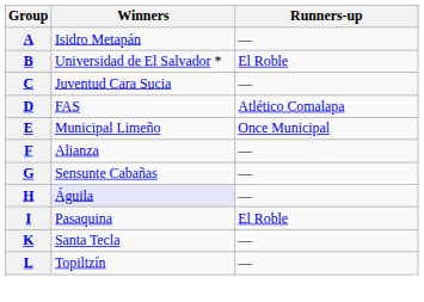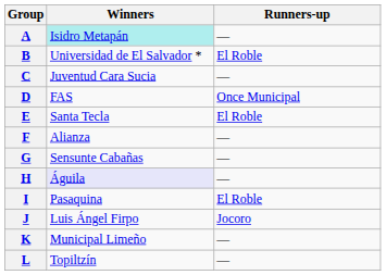 <table class="wikitable">
 <tr>
 <th>Group</th>
 <th width=200>Winners</th>
 <th width=200>Runners-up</th>
 </tr>
 <tr>
 <th><a href='#'>A</a></th>
-<td><a href='#'>Isidro Metapán</a></td>
+<td style="background: paleturquoise;"><a href='#'>Isidro Metapán</a></td>
 <td>—</td>
 </tr>
 <tr>
 <th><a href='#'>B</a></th>
 <td><a href='#'>Universidad de El Salvador</a> *</td>
 <td><a href='#'>El Roble</a></td>
 </tr>
 <tr>
 <th><a href='#'>C</a></th>
 <td><a href='#'>Juventud Cara Sucia</a></td>
 <td>—</td>
 </tr>
 <tr>
 <th><a href='#'>D</a></th>
 <td><a href='#'>FAS</a></td>
-<td><a href='#'>Atlético Comalapa</a></td>
+<td><a href='#'>Once Municipal</a></td>
 </tr>
 <tr>
 <th><a href='#'>E</a></th>
-<td><a href='#'>Municipal Limeño</a></td>
-<td><a href='#'>Once Municipal</a></td>
+<td><a href='#'>Santa Tecla</a></td>
+<td><a href='#'>El Roble</a></td>
 </tr>
 <tr>
 <th><a href='#'>F</a></th>
 <td><a href='#'>Alianza</a></td>
 <td>—</td>
 </tr>
 <tr>
 <th><a href='#'>G</a></th>
 <td><a href='#'>Sensunte Cabañas</a></td>
 <td>—</td>
 </tr>
 <tr>
 <th><a href='#'>H</a></th>
 <td style="background: lavender;"><a href='#'>Águila</a></td>
 <td>—</td>
 </tr>
 <tr>
 <th><a href='#'>I</a></th>
 <td><a href='#'>Pasaquina</a></td>
 <td><a href='#'>El Roble</a></td>
 </tr>
 <tr>
+<th><a href='#'>J</a></th>
+<td><a href='#'>Luis Ángel Firpo</a></td>
+<td><a href='#'>Jocoro</a></td>
+</tr>
+<tr>
 <th><a href='#'>K</a></th>
-<td><a href='#'>Santa Tecla</a></td>
+<td><a href='#'>Municipal Limeño</a></td>
 <td>—</td>
 </tr>
 <tr>
 <th><a href='#'>L</a></th>
 <td><a href='#'>Topiltzín</a></td>
 <td>—</td>
 </tr>
 </table>
